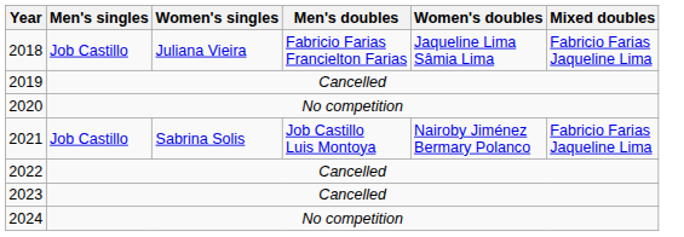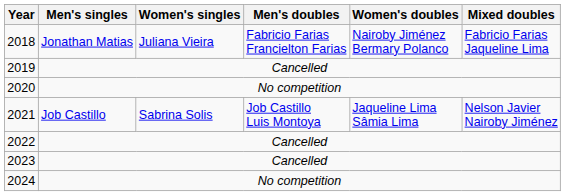 <table class=wikitable style="font-size:90%;">
 <tr>
 <th>Year</th>
 <th>Men's singles</th>
 <th>Women's singles</th>
 <th>Men's doubles</th>
 <th>Women's doubles</th>
 <th>Mixed doubles</th>
 </tr>
 <tr>
 <td>2018</td>
-<td> <a href='#'>Job Castillo</a></td>
+<td> <a href='#'>Jonathan Matias</a></td>
 <td> <a href='#'>Juliana Vieira</a></td>
 <td> <a href='#'>Fabricio Farias</a> <br> <a href='#'>Francielton Farias</a></td>
-<td> <a href='#'>Jaqueline Lima</a> <br> <a href='#'>Sâmia Lima</a></td>
+<td> <a href='#'>Nairoby Jiménez</a><br> <a href='#'>Bermary Polanco</a></td>
 <td> <a href='#'>Fabricio Farias</a> <br> <a href='#'>Jaqueline Lima</a></td>
 </tr>
 <tr>
 <td>2019</td>
 <td colspan="5" align="center"><em>Cancelled</em></td>
 </tr>
 <tr>
 <td>2020</td>
 <td colspan=5 align=center><em>No competition</em></td>
 </tr>
 <tr>
 <td>2021</td>
 <td> <a href='#'>Job Castillo</a></td>
 <td> <a href='#'>Sabrina Solis</a></td>
 <td> <a href='#'>Job Castillo</a><br> <a href='#'>Luis Montoya</a></td>
-<td> <a href='#'>Nairoby Jiménez</a><br> <a href='#'>Bermary Polanco</a></td>
-<td> <a href='#'>Fabricio Farias</a> <br> <a href='#'>Jaqueline Lima</a></td>
+<td> <a href='#'>Jaqueline Lima</a> <br> <a href='#'>Sâmia Lima</a></td>
+<td> <a href='#'>Nelson Javier</a><br> <a href='#'>Nairoby Jiménez</a></td>
 </tr>
 <tr>
 <td>2022</td>
 <td colspan="5" align="center"><em>Cancelled</em></td>
 </tr>
 <tr>
 <td>2023</td>
 <td colspan="5" align="center"><em>Cancelled</em></td>
 </tr>
 <tr>
 <td>2024</td>
 <td colspan=5 align=center><em>No competition</em></td>
 </tr>
 </table>
